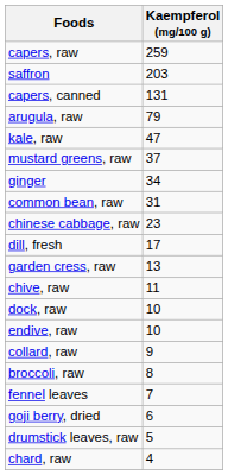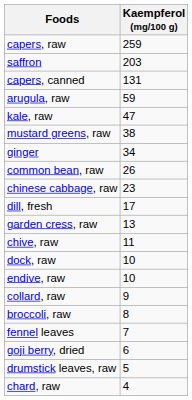 <table class="wikitable sortable">
 <tr>
 <th>Foods</th>
 <th data-sort-type="number">Kaempferol<br><small>(mg/100 g)</small></th>
 </tr>
 <tr>
 <td><a href='#'>capers</a>, raw</td>
 <td>259</td>
 </tr>
 <tr>
 <td><a href='#'>saffron</a></td>
 <td>203</td>
 </tr>
 <tr>
 <td><a href='#'>capers</a>, canned</td>
 <td>131</td>
 </tr>
 <tr>
 <td><a href='#'>arugula</a>, raw</td>
-<td>79</td>
+<td>59</td>
 </tr>
 <tr>
 <td><a href='#'>kale</a>, raw</td>
 <td>47</td>
 </tr>
 <tr>
 <td><a href='#'>mustard greens</a>, raw</td>
-<td>37</td>
+<td>38</td>
 </tr>
 <tr>
 <td><a href='#'>ginger</a></td>
 <td>34</td>
 </tr>
 <tr>
 <td><a href='#'>common bean</a>, raw</td>
-<td>31</td>
+<td>26</td>
 </tr>
 <tr>
 <td><a href='#'>chinese cabbage</a>, raw</td>
 <td>23</td>
 </tr>
 <tr>
 <td><a href='#'>dill</a>, fresh</td>
 <td>17</td>
 </tr>
 <tr>
 <td><a href='#'>garden cress</a>, raw</td>
 <td>13</td>
 </tr>
 <tr>
 <td><a href='#'>chive</a>, raw</td>
 <td>11</td>
 </tr>
 <tr>
 <td><a href='#'>dock</a>, raw</td>
 <td>10</td>
 </tr>
 <tr>
 <td><a href='#'>endive</a>, raw</td>
 <td>10</td>
 </tr>
 <tr>
 <td><a href='#'>collard</a>, raw</td>
 <td>9</td>
 </tr>
 <tr>
 <td><a href='#'>broccoli</a>, raw</td>
 <td>8</td>
 </tr>
 <tr>
 <td><a href='#'>fennel</a> leaves</td>
 <td>7</td>
 </tr>
 <tr>
 <td><a href='#'>goji berry</a>, dried</td>
 <td>6</td>
 </tr>
 <tr>
 <td><a href='#'>drumstick</a> leaves, raw</td>
 <td>5</td>
 </tr>
 <tr>
 <td><a href='#'>chard</a>, raw</td>
 <td>4</td>
 </tr>
 </table>
